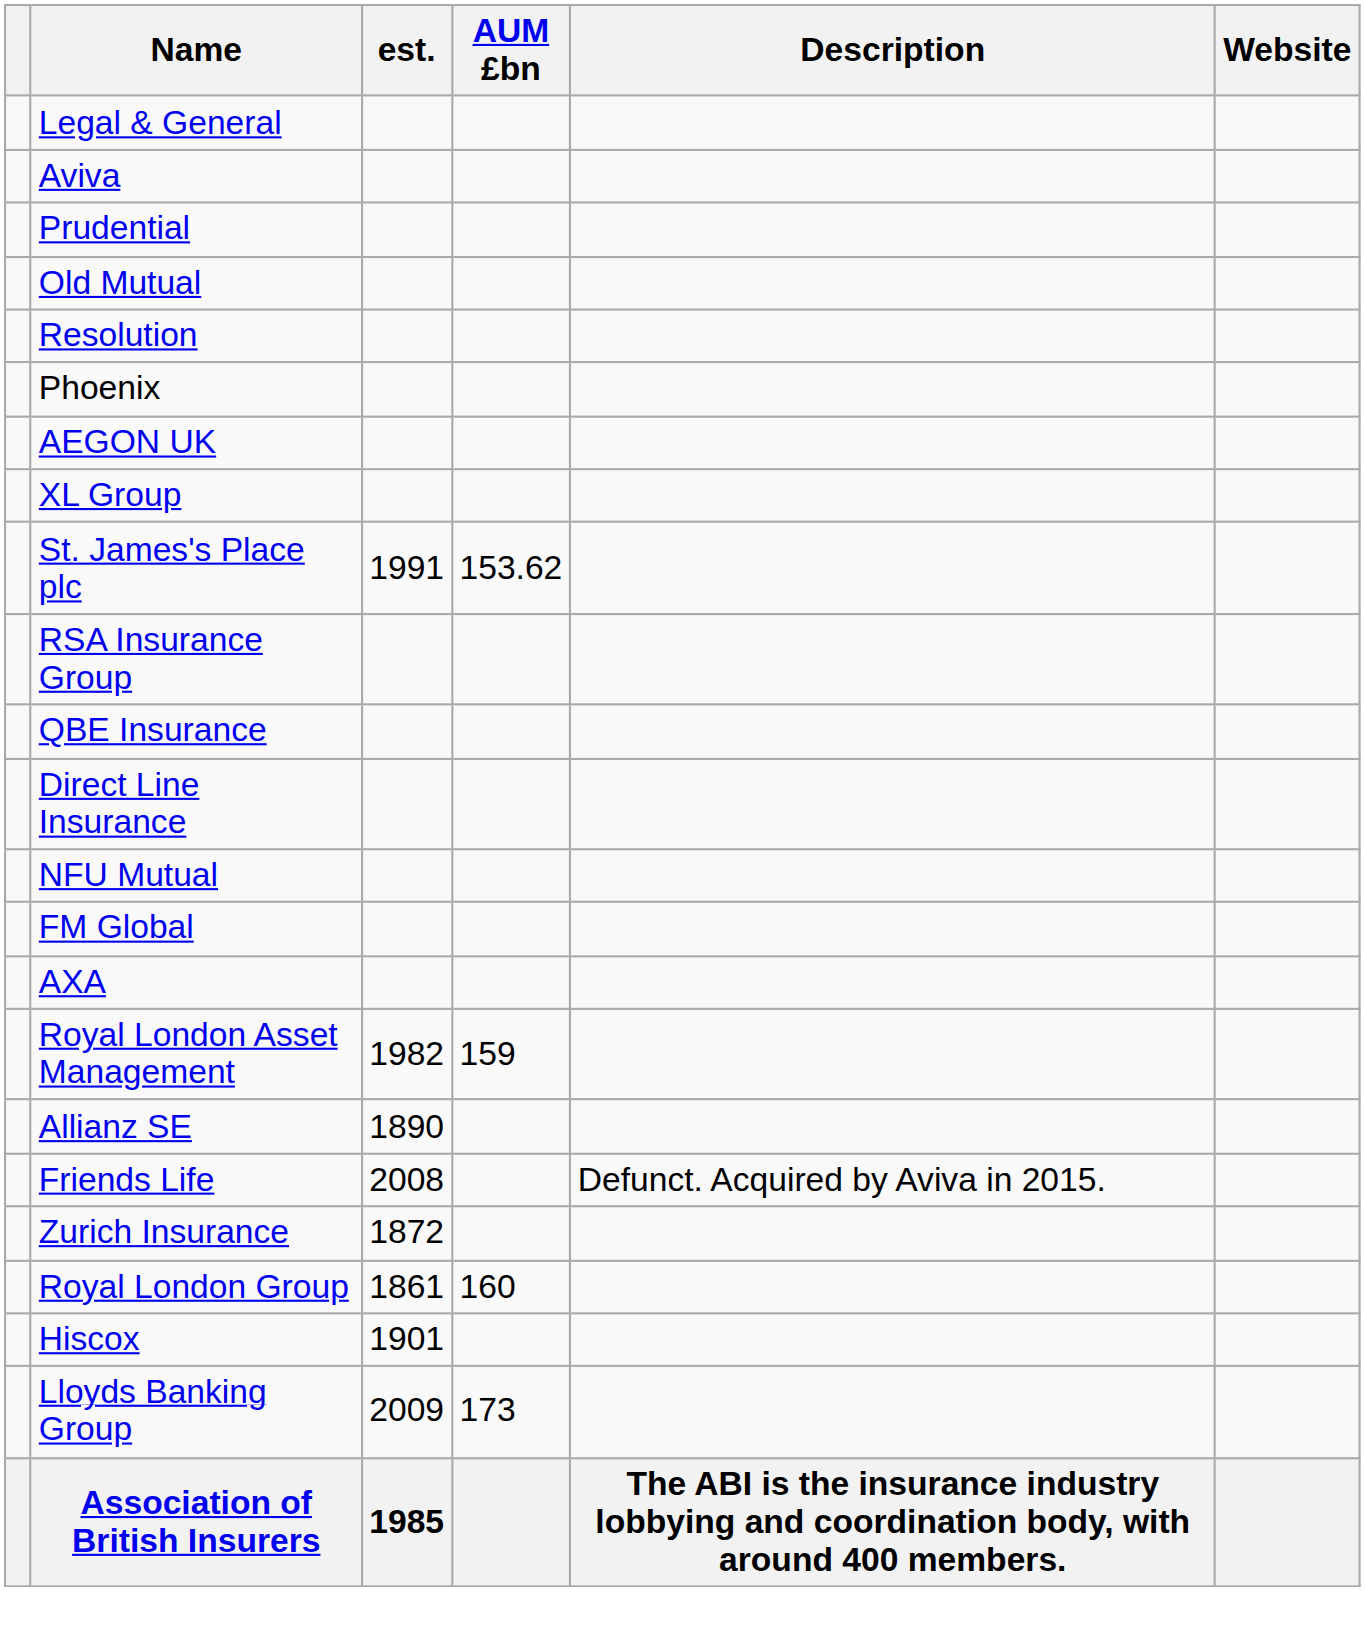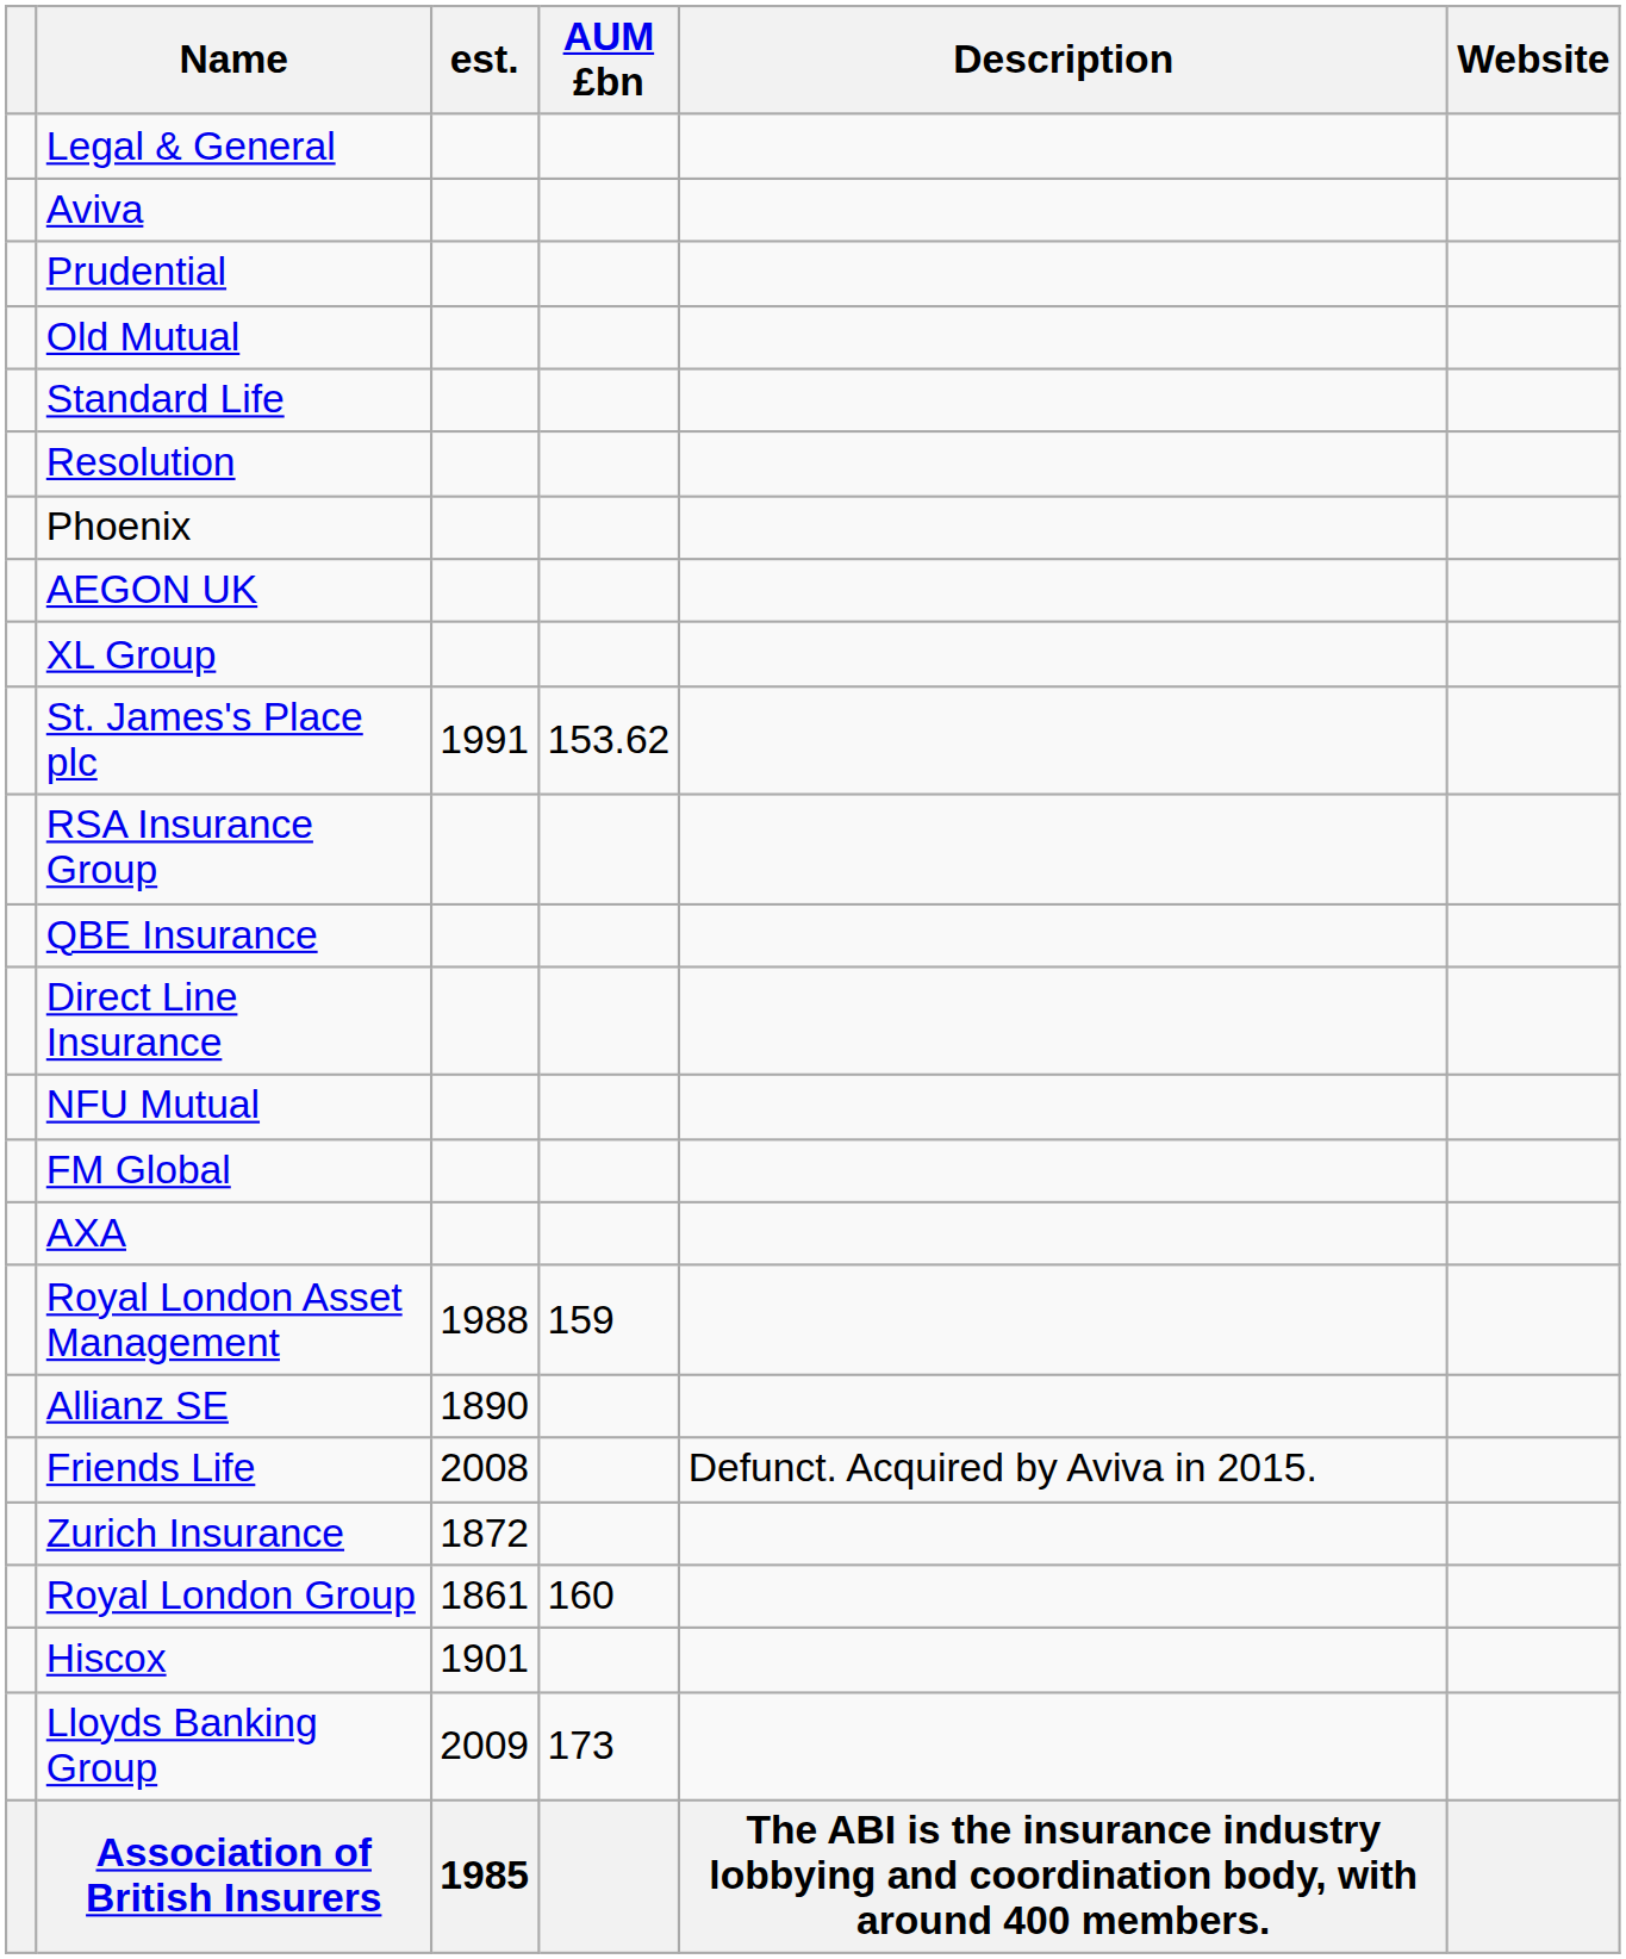 <table class="wikitable sortable" style=text-align: center">
 <tr>
 <th width="5pt"></th>
 <th width="150pt">Name</th>
 <th width="5pt">est.</th>
 <th width="5pt"><a href='#'>AUM</a> £bn</th>
 <th width="300pt">Description</th>
 <th width="30pt">Website</th>
 </tr>
 <tr>
 <td></td>
 <td><a href='#'>Legal & General</a></td>
 <td></td>
 <td></td>
 <td></td>
 <td></td>
 </tr>
 <tr>
 <td></td>
 <td><a href='#'>Aviva</a></td>
 <td></td>
 <td></td>
 <td></td>
 <td></td>
 </tr>
 <tr>
 <td></td>
 <td><a href='#'>Prudential</a></td>
 <td></td>
 <td></td>
 <td></td>
 <td></td>
 </tr>
 <tr>
 <td></td>
 <td><a href='#'>Old Mutual</a></td>
+<td></td>
+<td></td>
+<td></td>
+<td></td>
+</tr>
+<tr>
+<td></td>
+<td><a href='#'>Standard Life</a></td>
 <td></td>
 <td></td>
 <td></td>
 <td></td>
 </tr>
 <tr>
 <td></td>
 <td><a href='#'>Resolution</a></td>
 <td></td>
 <td></td>
 <td></td>
 <td></td>
 </tr>
 <tr>
 <td></td>
 <td>Phoenix</td>
 <td></td>
 <td></td>
 <td></td>
 <td></td>
 </tr>
 <tr>
 <td></td>
 <td><a href='#'>AEGON UK</a></td>
 <td></td>
 <td></td>
 <td></td>
 <td></td>
 </tr>
 <tr>
 <td></td>
 <td><a href='#'>XL Group</a></td>
 <td></td>
 <td></td>
 <td></td>
 <td></td>
 </tr>
 <tr>
 <td></td>
 <td><a href='#'>St. James's Place plc</a></td>
 <td>1991</td>
 <td>153.62</td>
 <td></td>
 <td></td>
 </tr>
 <tr>
 <td></td>
 <td><a href='#'>RSA Insurance Group</a></td>
 <td></td>
 <td></td>
 <td></td>
 <td></td>
 </tr>
 <tr>
 <td></td>
 <td><a href='#'>QBE Insurance</a></td>
 <td></td>
 <td></td>
 <td></td>
 <td></td>
 </tr>
 <tr>
 <td></td>
 <td><a href='#'>Direct Line Insurance</a></td>
 <td></td>
 <td></td>
 <td></td>
 <td></td>
 </tr>
 <tr>
 <td></td>
 <td><a href='#'>NFU Mutual</a></td>
 <td></td>
 <td></td>
 <td></td>
 <td></td>
 </tr>
 <tr>
 <td></td>
 <td><a href='#'>FM Global</a></td>
 <td></td>
 <td></td>
 <td></td>
 <td></td>
 </tr>
 <tr>
 <td></td>
 <td><a href='#'>AXA</a></td>
 <td></td>
 <td></td>
 <td></td>
 <td></td>
 </tr>
 <tr>
 <td></td>
 <td><a href='#'>Royal London Asset Management</a></td>
-<td>1982</td>
+<td>1988</td>
 <td>159</td>
 <td></td>
 <td></td>
 </tr>
 <tr>
 <td></td>
 <td><a href='#'>Allianz SE</a></td>
 <td>1890</td>
 <td></td>
 <td></td>
 <td></td>
 </tr>
 <tr>
 <td></td>
 <td><a href='#'>Friends Life</a></td>
 <td>2008</td>
 <td></td>
 <td>Defunct. Acquired by Aviva in 2015.</td>
 <td></td>
 </tr>
 <tr>
 <td></td>
 <td><a href='#'>Zurich Insurance</a></td>
 <td>1872</td>
 <td></td>
 <td></td>
 <td></td>
 </tr>
 <tr>
 <td></td>
 <td><a href='#'>Royal London Group</a></td>
 <td>1861</td>
 <td>160</td>
 <td></td>
 <td></td>
 </tr>
 <tr>
 <td></td>
 <td><a href='#'>Hiscox</a></td>
 <td>1901</td>
 <td></td>
 <td></td>
 <td></td>
 </tr>
 <tr>
 <td></td>
 <td><a href='#'>Lloyds Banking Group</a></td>
 <td>2009</td>
 <td>173</td>
 <td></td>
 <td></td>
 </tr>
 <tr class="unsortable" ! >
 <th></th>
 <th><a href='#'>Association of British Insurers</a></th>
 <th>1985</th>
 <th></th>
 <th>The ABI is the insurance industry lobbying and coordination body, with around 400 members.</th>
 <th></th>
 </tr>
 </table>
